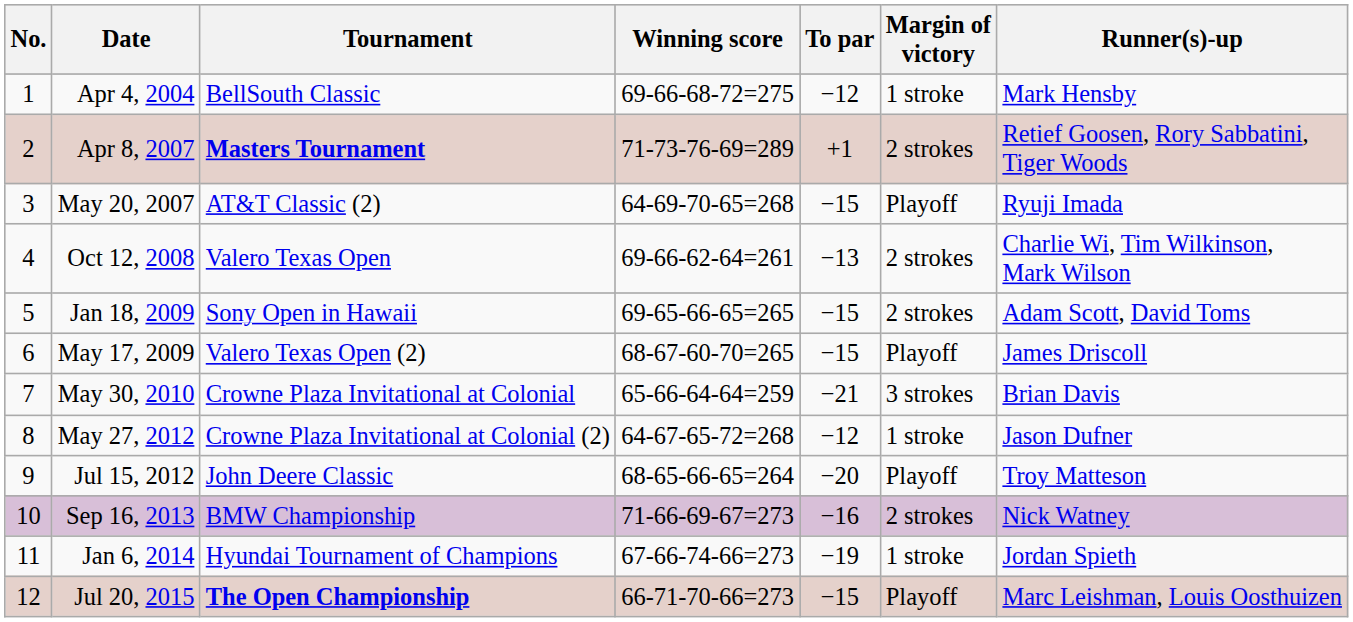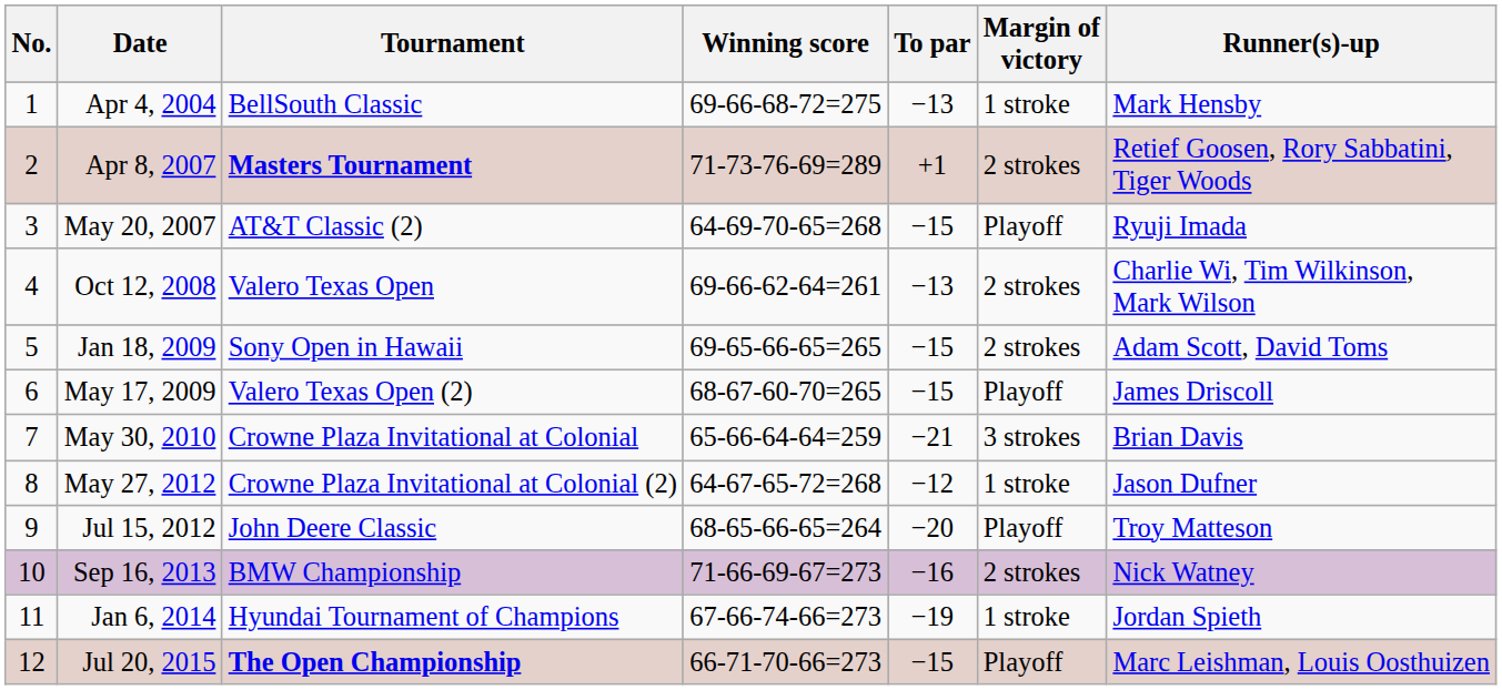 <table class="wikitable" style="font-size:95%;">
 <tr>
 <th>No.</th>
 <th>Date</th>
 <th>Tournament</th>
 <th>Winning score</th>
 <th>To par</th>
 <th>Margin of<br>victory</th>
 <th>Runner(s)-up</th>
 </tr>
 <tr>
 <td align=center>1</td>
 <td align=right>Apr 4, <a href='#'>2004</a></td>
 <td><a href='#'>BellSouth Classic</a></td>
 <td>69-66-68-72=275</td>
-<td align=center>−12</td>
+<td align=center>−13</td>
 <td>1 stroke</td>
 <td> <a href='#'>Mark Hensby</a></td>
 </tr>
 <tr style="background:#e5d1cb;">
 <td align=center>2</td>
 <td align=right>Apr 8, <a href='#'>2007</a></td>
 <td><strong><a href='#'>Masters Tournament</a></strong></td>
 <td>71-73-76-69=289</td>
 <td align=center>+1</td>
 <td>2 strokes</td>
 <td> <a href='#'>Retief Goosen</a>,  <a href='#'>Rory Sabbatini</a>,<br> <a href='#'>Tiger Woods</a></td>
 </tr>
 <tr>
 <td align=center>3</td>
 <td align=right>May 20, 2007</td>
 <td><a href='#'>AT&T Classic</a> (2)</td>
 <td>64-69-70-65=268</td>
 <td align=center>−15</td>
 <td>Playoff</td>
 <td> <a href='#'>Ryuji Imada</a></td>
 </tr>
 <tr>
 <td align=center>4</td>
 <td align=right>Oct 12, <a href='#'>2008</a></td>
 <td><a href='#'>Valero Texas Open</a></td>
 <td>69-66-62-64=261</td>
 <td align=center>−13</td>
 <td>2 strokes</td>
 <td> <a href='#'>Charlie Wi</a>,  <a href='#'>Tim Wilkinson</a>,<br> <a href='#'>Mark Wilson</a></td>
 </tr>
 <tr>
 <td align=center>5</td>
 <td align=right>Jan 18, <a href='#'>2009</a></td>
 <td><a href='#'>Sony Open in Hawaii</a></td>
 <td>69-65-66-65=265</td>
 <td align=center>−15</td>
 <td>2 strokes</td>
 <td> <a href='#'>Adam Scott</a>,  <a href='#'>David Toms</a></td>
 </tr>
 <tr>
 <td align=center>6</td>
 <td align=right>May 17, 2009</td>
 <td><a href='#'>Valero Texas Open</a> (2)</td>
 <td>68-67-60-70=265</td>
 <td align=center>−15</td>
 <td>Playoff</td>
 <td> <a href='#'>James Driscoll</a></td>
 </tr>
 <tr>
 <td align=center>7</td>
 <td align=right>May 30, <a href='#'>2010</a></td>
 <td><a href='#'>Crowne Plaza Invitational at Colonial</a></td>
 <td>65-66-64-64=259</td>
 <td align=center>−21</td>
 <td>3 strokes</td>
 <td> <a href='#'>Brian Davis</a></td>
 </tr>
 <tr>
 <td align=center>8</td>
 <td align=right>May 27, <a href='#'>2012</a></td>
 <td><a href='#'>Crowne Plaza Invitational at Colonial</a> (2)</td>
 <td>64-67-65-72=268</td>
 <td align=center>−12</td>
 <td>1 stroke</td>
 <td> <a href='#'>Jason Dufner</a></td>
 </tr>
 <tr>
 <td align=center>9</td>
 <td align=right>Jul 15, 2012</td>
 <td><a href='#'>John Deere Classic</a></td>
 <td>68-65-66-65=264</td>
 <td align=center>−20</td>
 <td>Playoff</td>
 <td> <a href='#'>Troy Matteson</a></td>
 </tr>
 <tr style="background:thistle;">
 <td align=center>10</td>
 <td align=right>Sep 16, <a href='#'>2013</a></td>
 <td><a href='#'>BMW Championship</a></td>
 <td>71-66-69-67=273</td>
 <td align=center>−16</td>
 <td>2 strokes</td>
 <td> <a href='#'>Nick Watney</a></td>
 </tr>
 <tr>
 <td align=center>11</td>
 <td align=right>Jan 6, <a href='#'>2014</a></td>
 <td><a href='#'>Hyundai Tournament of Champions</a></td>
 <td>67-66-74-66=273</td>
 <td align=center>−19</td>
 <td>1 stroke</td>
 <td> <a href='#'>Jordan Spieth</a></td>
 </tr>
 <tr style="background:#e5d1cb;">
 <td align=center>12</td>
 <td align=right>Jul 20, <a href='#'>2015</a></td>
 <td><strong><a href='#'>The Open Championship</a></strong></td>
 <td>66-71-70-66=273</td>
 <td align=center>−15</td>
 <td>Playoff</td>
 <td> <a href='#'>Marc Leishman</a>,  <a href='#'>Louis Oosthuizen</a></td>
 </tr>
 </table>
